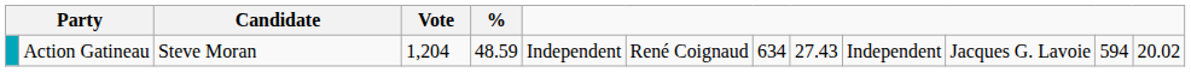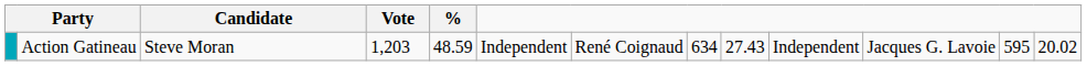 <table class="wikitable">
 <tr>
 <th bgcolor="#DDDDFF" width="100px" colspan="2">Party</th>
 <th bgcolor="#DDDDFF" width="200px">Candidate</th>
 <th bgcolor="#DDDDFF" width="50px">Vote</th>
 <th bgcolor="#DDDDFF" width="30px">%</th>
 </tr>
 <tr>
 <td bgcolor=#00a7ba> </td>
 <td>Action Gatineau</td>
 <td>Steve Moran</td>
-<td>1,204</td>
+<td>1,203</td>
 <td>48.59<br></td>
 <td>Independent</td>
 <td>René Coignaud</td>
 <td>634</td>
 <td>27.43<br></td>
 <td>Independent</td>
 <td>Jacques G. Lavoie</td>
-<td>594</td>
+<td>595</td>
 <td>20.02</td>
 </tr>
 </table>
